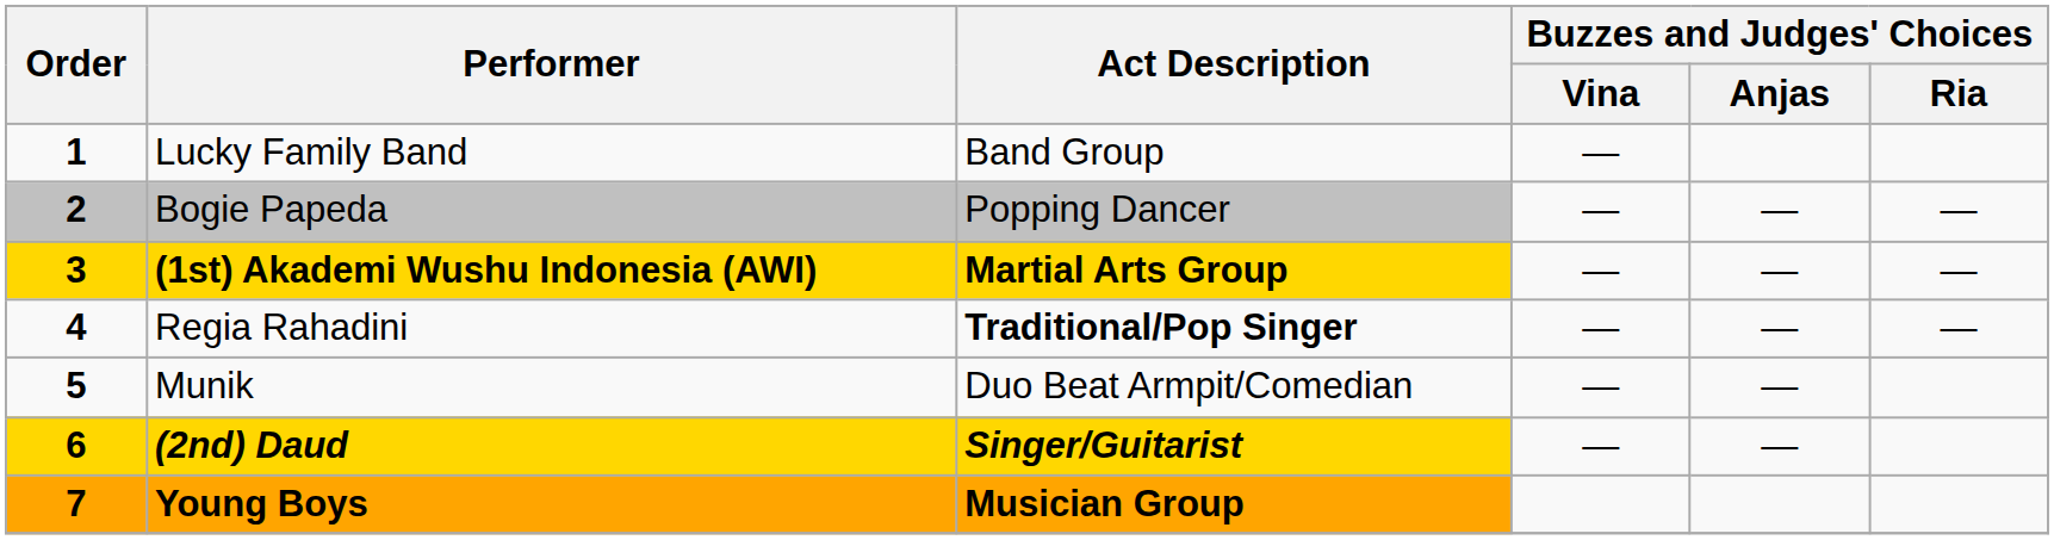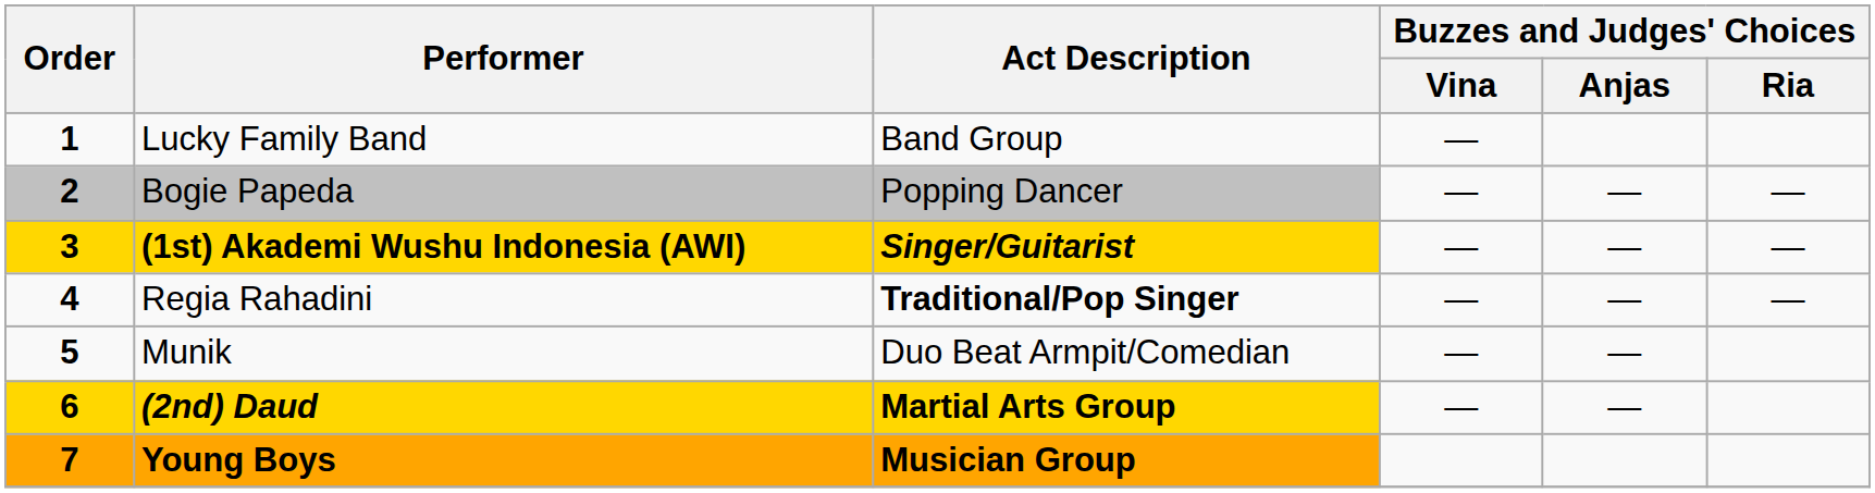 <table class="wikitable" style="width:100%;">
 <tr>
 <th rowspan=2>Order</th>
 <th rowspan=2>Performer</th>
 <th rowspan=2>Act Description</th>
 <th colspan=3>Buzzes and Judges' Choices</th>
 </tr>
 <tr>
 <th width="70">Vina</th>
 <th width="70">Anjas</th>
 <th width="70">Ria</th>
 </tr>
 <tr>
 <td align="center"><strong>1</strong></td>
 <td>Lucky Family Band</td>
 <td>Band Group</td>
 <td align="center">—</td>
 <td style="text-align:center;"></td>
 <td style="text-align:center;"></td>
 </tr>
 <tr>
 <td style="background:silver;" align="center"><strong>2</strong></td>
 <td style="background:silver;">Bogie Papeda</td>
 <td style="background:silver;">Popping Dancer</td>
 <td align="center">—</td>
 <td align="center">—</td>
 <td align="center">—</td>
 </tr>
 <tr>
 <td style="background:gold;" align="center"><strong>3</strong></td>
 <td style="background:gold;"><strong>(1st) Akademi Wushu Indonesia (AWI)</strong></td>
-<td style="background:gold;"><strong>Martial Arts Group</strong></td>
+<td style="background:gold;"><strong><em>Singer/Guitarist</em></strong></td>
 <td align="center">—</td>
 <td align="center">—</td>
 <td align="center">—</td>
 </tr>
 <tr>
 <td align="center"><strong>4</strong></td>
 <td>Regia Rahadini</td>
 <td><strong>Traditional/Pop Singer</strong></td>
 <td align="center">—</td>
 <td align="center">—</td>
 <td align="center">—</td>
 </tr>
 <tr>
 <td align="center"><strong>5</strong></td>
 <td>Munik</td>
 <td>Duo Beat Armpit/Comedian</td>
 <td align="center">—</td>
 <td align="center">—</td>
 <td style="text-align:center;"></td>
 </tr>
 <tr>
 <td style="background:gold;" align="center"><strong>6</strong></td>
 <td style="background:gold;"><strong><em>(2nd) Daud</em></strong></td>
-<td style="background:gold;"><strong><em>Singer/Guitarist</em></strong></td>
+<td style="background:gold;"><strong>Martial Arts Group</strong></td>
 <td align="center">—</td>
 <td align="center">—</td>
 <td style="text-align:center;"></td>
 </tr>
 <tr>
 <td style="background:orange;" align="center"><strong>7</strong></td>
 <td style="background:orange;"><strong>Young Boys</strong></td>
 <td style="background:orange;"><strong>Musician Group</strong></td>
 <td style="text-align:center;"></td>
 <td style="text-align:center;"></td>
 <td style="text-align:center;"></td>
 </tr>
 <tr>
 </tr>
 </table>
